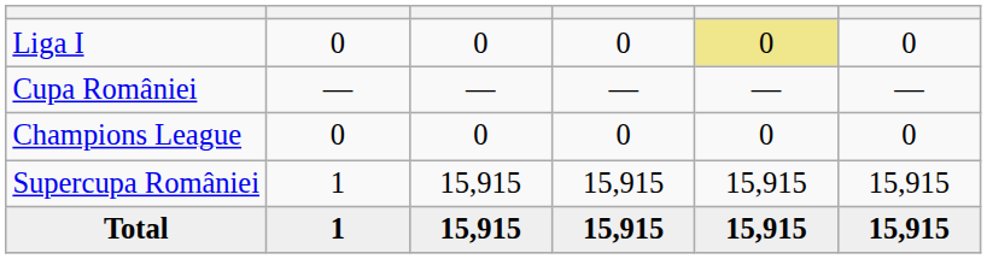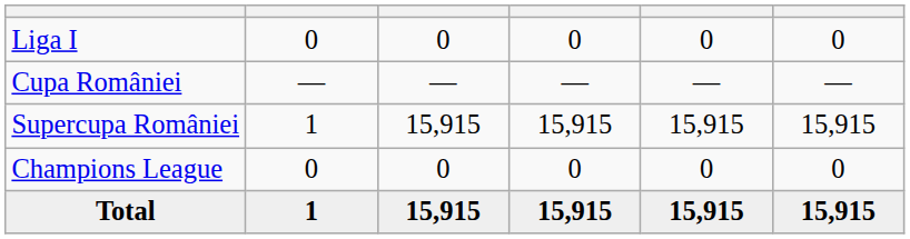 <table class="wikitable" style="text-align: center;">
 <tr>
 <th></th>
 <th style="width:70px;"></th>
 <th style="width:70px;"></th>
 <th style="width:70px;"></th>
 <th style="width:70px;"></th>
 <th style="width:70px;"></th>
 </tr>
 <tr>
 <td align=left><a href='#'>Liga I</a></td>
 <td>0</td>
 <td>0</td>
 <td>0</td>
-<td style="background: khaki;">0</td>
+<td>0</td>
 <td>0</td>
 </tr>
 <tr>
 <td align=left><a href='#'>Cupa României</a></td>
 <td>―</td>
 <td>―</td>
 <td>―</td>
 <td>―</td>
 <td>―</td>
 </tr>
 <tr>
+<td align=left><a href='#'>Supercupa României</a></td>
+<td>1</td>
+<td>15,915</td>
+<td>15,915</td>
+<td>15,915</td>
+<td>15,915</td>
+</tr>
+<tr>
 <td align=left><a href='#'>Champions League</a></td>
 <td>0</td>
 <td>0</td>
 <td>0</td>
 <td>0</td>
 <td>0</td>
-</tr>
-<tr>
-<td align=left><a href='#'>Supercupa României</a></td>
-<td>1</td>
-<td>15,915</td>
-<td>15,915</td>
-<td>15,915</td>
-<td>15,915</td>
 </tr>
 <tr bgcolor="#EFEFEF">
 <td><strong>Total</strong></td>
 <td><strong>1</strong></td>
 <td><strong>15,915</strong></td>
 <td><strong>15,915</strong></td>
 <td><strong>15,915</strong></td>
 <td><strong>15,915</strong></td>
 </tr>
 </table>
